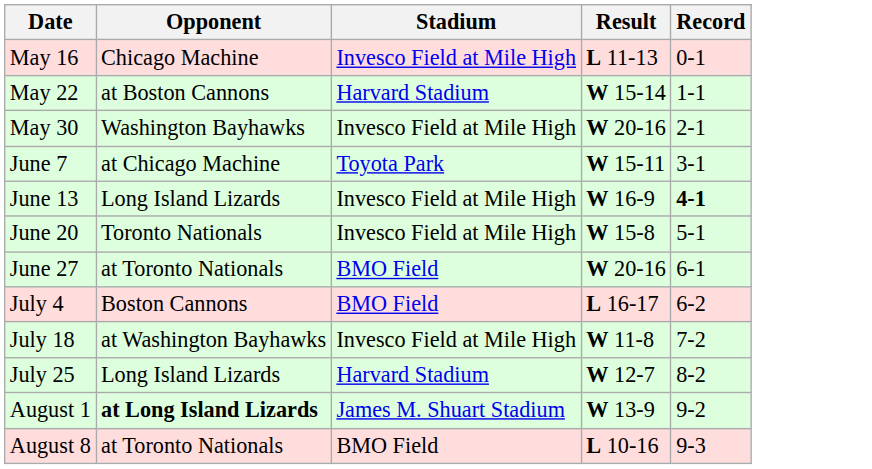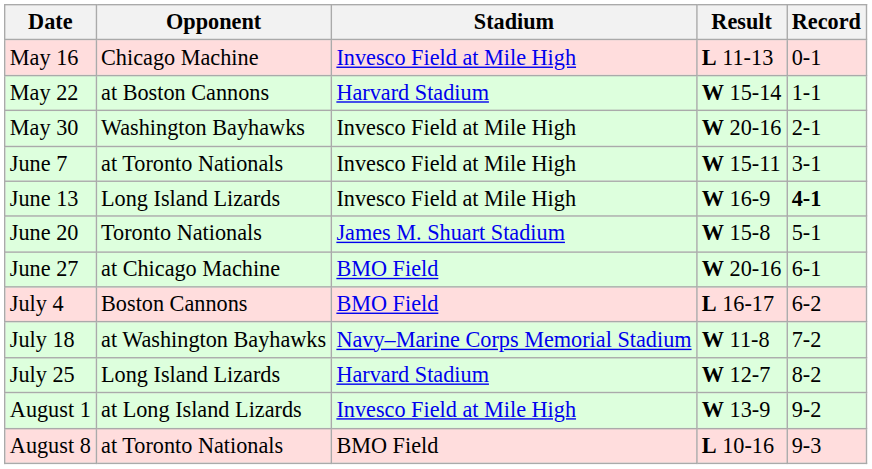 <table class="wikitable">
 <tr>
 <th>Date</th>
 <th>Opponent</th>
 <th>Stadium</th>
 <th>Result</th>
 <th>Record</th>
 </tr>
 <tr bgcolor="FFDDDD">
 <td>May 16</td>
 <td>Chicago Machine</td>
 <td><a href='#'>Invesco Field at Mile High</a></td>
 <td><strong>L</strong> 11-13</td>
 <td>0-1</td>
 </tr>
 <tr bgcolor="DDFFDD">
 <td>May 22</td>
 <td>at Boston Cannons</td>
 <td><a href='#'>Harvard Stadium</a></td>
 <td><strong>W</strong> 15-14</td>
 <td>1-1</td>
 </tr>
 <tr bgcolor="DDFFDD">
 <td>May 30</td>
 <td>Washington Bayhawks</td>
 <td>Invesco Field at Mile High</td>
 <td><strong>W</strong> 20-16</td>
 <td>2-1</td>
 </tr>
 <tr bgcolor="DDFFDD">
 <td>June 7</td>
-<td>at Chicago Machine</td>
-<td><a href='#'>Toyota Park</a></td>
+<td>at Toronto Nationals</td>
+<td>Invesco Field at Mile High</td>
 <td><strong>W</strong> 15-11</td>
 <td>3-1</td>
 </tr>
 <tr bgcolor="DDFFDD">
 <td>June 13</td>
 <td>Long Island Lizards</td>
 <td>Invesco Field at Mile High</td>
 <td><strong>W</strong> 16-9</td>
 <td><strong>4-1</strong></td>
 </tr>
 <tr bgcolor="DDFFDD">
 <td>June 20</td>
 <td>Toronto Nationals</td>
-<td>Invesco Field at Mile High</td>
+<td><a href='#'>James M. Shuart Stadium</a></td>
 <td><strong>W</strong> 15-8</td>
 <td>5-1</td>
 </tr>
 <tr bgcolor="DDFFDD">
 <td>June 27</td>
-<td>at Toronto Nationals</td>
+<td>at Chicago Machine</td>
 <td><a href='#'>BMO Field</a></td>
 <td><strong>W</strong> 20-16</td>
 <td>6-1</td>
 </tr>
 <tr bgcolor="FFDDDD">
 <td>July 4</td>
 <td>Boston Cannons</td>
 <td><a href='#'>BMO Field</a></td>
 <td><strong>L</strong> 16-17</td>
 <td>6-2</td>
 </tr>
 <tr bgcolor="DDFFDD">
 <td>July 18</td>
 <td>at Washington Bayhawks</td>
-<td>Invesco Field at Mile High</td>
+<td><a href='#'>Navy–Marine Corps Memorial Stadium</a></td>
 <td><strong>W</strong> 11-8</td>
 <td>7-2</td>
 </tr>
 <tr bgcolor="DDFFDD">
 <td>July 25</td>
 <td>Long Island Lizards</td>
 <td><a href='#'>Harvard Stadium</a></td>
 <td><strong>W</strong> 12-7</td>
 <td>8-2</td>
 </tr>
 <tr bgcolor="DDFFDD">
 <td>August 1</td>
-<td><strong>at Long Island Lizards</strong></td>
-<td><a href='#'>James M. Shuart Stadium</a></td>
+<td>at Long Island Lizards</td>
+<td><a href='#'>Invesco Field at Mile High</a></td>
 <td><strong>W</strong> 13-9</td>
 <td>9-2</td>
 </tr>
 <tr bgcolor="FFDDDD">
 <td>August 8</td>
 <td>at Toronto Nationals</td>
 <td>BMO Field</td>
 <td><strong>L</strong> 10-16</td>
 <td>9-3</td>
 </tr>
 </table>
